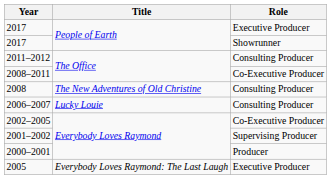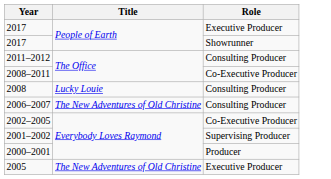 <table class="wikitable sortable">
 <tr>
 <th>Year</th>
 <th>Title</th>
 <th>Role</th>
 </tr>
 <tr>
 <td>2017</td>
 <td rowspan="2"><em><a href='#'>People of Earth</a></em></td>
 <td>Executive Producer</td>
 </tr>
 <tr>
 <td>2017</td>
 <td>Showrunner</td>
 </tr>
 <tr>
 <td>2011–2012</td>
 <td rowspan="2"><em><a href='#'>The Office</a></em></td>
 <td>Consulting Producer</td>
 </tr>
 <tr>
 <td>2008–2011</td>
 <td>Co-Executive Producer</td>
 </tr>
 <tr>
 <td>2008</td>
-<td><em><a href='#'>The New Adventures of Old Christine</a></em></td>
+<td><em><a href='#'>Lucky Louie</a></em></td>
 <td>Consulting Producer</td>
 </tr>
 <tr>
 <td>2006–2007</td>
-<td><em><a href='#'>Lucky Louie</a></em></td>
+<td><em><a href='#'>The New Adventures of Old Christine</a></em></td>
 <td>Consulting Producer</td>
 </tr>
 <tr>
 <td>2002–2005</td>
 <td rowspan="3"><em><a href='#'>Everybody Loves Raymond</a></em></td>
 <td>Co-Executive Producer</td>
 </tr>
 <tr>
 <td>2001–2002</td>
 <td>Supervising Producer</td>
 </tr>
 <tr>
 <td>2000–2001</td>
 <td>Producer</td>
 </tr>
 <tr>
 <td>2005</td>
-<td><em>Everybody Loves Raymond: The Last Laugh</em></td>
+<td><em><a href='#'>The New Adventures of Old Christine</a></em></td>
 <td>Executive Producer</td>
 </tr>
 </table>
